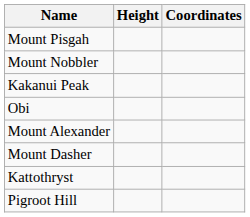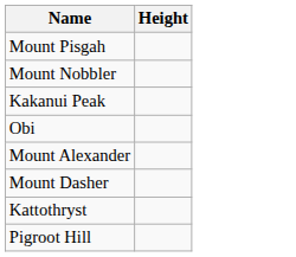 <table class="wikitable">
 <tr>
 <th>Name</th>
 <th>Height</th>
-<th>Coordinates</th>
 </tr>
 <tr>
 <td>Mount Pisgah</td>
-<td></td>
 <td></td>
 </tr>
 <tr>
 <td>Mount Nobbler</td>
 <td></td>
-<td></td>
 </tr>
 <tr>
 <td>Kakanui Peak</td>
-<td></td>
 <td></td>
 </tr>
 <tr>
 <td>Obi</td>
 <td></td>
-<td></td>
 </tr>
 <tr>
 <td>Mount Alexander</td>
-<td></td>
 <td></td>
 </tr>
 <tr>
 <td>Mount Dasher</td>
 <td></td>
-<td></td>
 </tr>
 <tr>
 <td>Kattothryst</td>
-<td></td>
 <td></td>
 </tr>
 <tr>
 <td>Pigroot Hill</td>
 <td></td>
-<td></td>
 </tr>
 </table>
